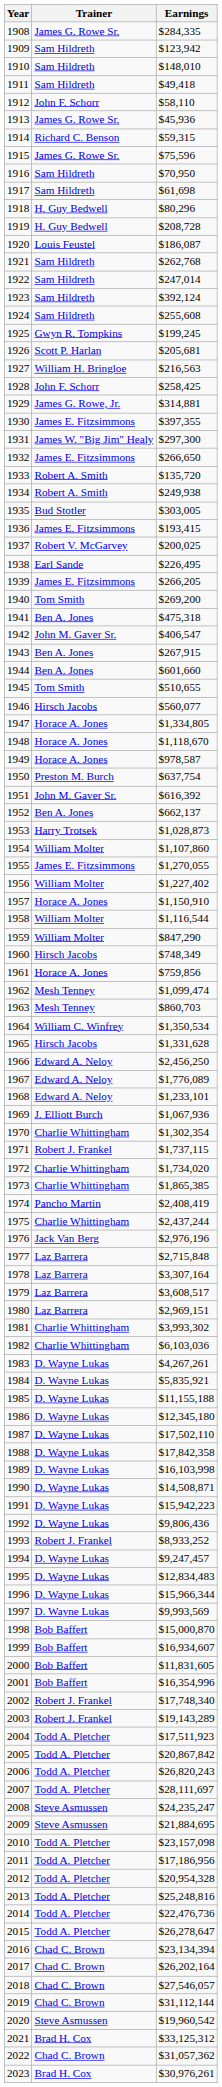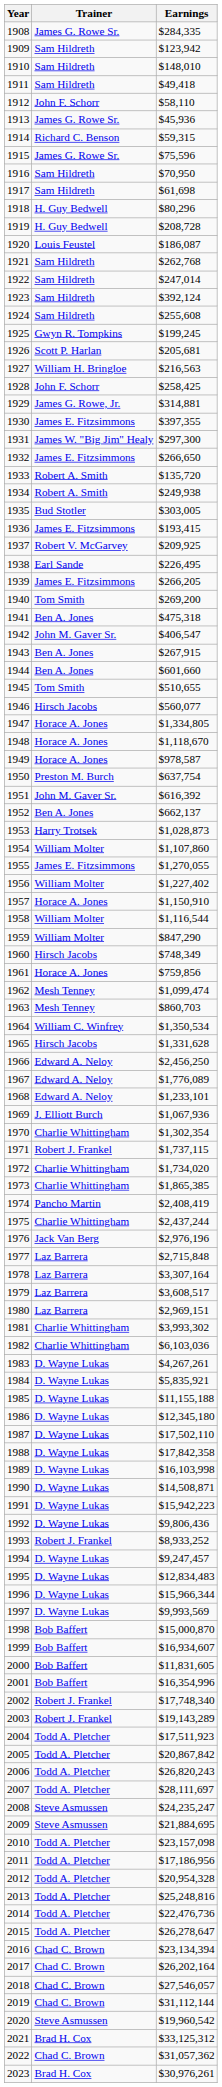 <table class="wikitable">
 <tr>
 <th>Year</th>
 <th>Trainer</th>
 <th>Earnings</th>
 </tr>
 <tr>
 <td>1908</td>
 <td><a href='#'>James G. Rowe Sr.</a></td>
 <td>$284,335</td>
 </tr>
 <tr>
 <td>1909</td>
 <td><a href='#'>Sam Hildreth</a></td>
 <td>$123,942</td>
 </tr>
 <tr>
 <td>1910</td>
 <td><a href='#'>Sam Hildreth</a></td>
 <td>$148,010</td>
 </tr>
 <tr>
 <td>1911</td>
 <td><a href='#'>Sam Hildreth</a></td>
 <td>$49,418</td>
 </tr>
 <tr>
 <td>1912</td>
 <td><a href='#'>John F. Schorr</a></td>
 <td>$58,110</td>
 </tr>
 <tr>
 <td>1913</td>
 <td><a href='#'>James G. Rowe Sr.</a></td>
 <td>$45,936</td>
 </tr>
 <tr>
 <td>1914</td>
 <td><a href='#'>Richard C. Benson</a></td>
 <td>$59,315</td>
 </tr>
 <tr>
 <td>1915</td>
 <td><a href='#'>James G. Rowe Sr.</a></td>
 <td>$75,596</td>
 </tr>
 <tr>
 <td>1916</td>
 <td><a href='#'>Sam Hildreth</a></td>
 <td>$70,950</td>
 </tr>
 <tr>
 <td>1917</td>
 <td><a href='#'>Sam Hildreth</a></td>
 <td>$61,698</td>
 </tr>
 <tr>
 <td>1918</td>
 <td><a href='#'>H. Guy Bedwell</a></td>
 <td>$80,296</td>
 </tr>
 <tr>
 <td>1919</td>
 <td><a href='#'>H. Guy Bedwell</a></td>
 <td>$208,728</td>
 </tr>
 <tr>
 <td>1920</td>
 <td><a href='#'>Louis Feustel</a></td>
 <td>$186,087</td>
 </tr>
 <tr>
 <td>1921</td>
 <td><a href='#'>Sam Hildreth</a></td>
 <td>$262,768</td>
 </tr>
 <tr>
 <td>1922</td>
 <td><a href='#'>Sam Hildreth</a></td>
 <td>$247,014</td>
 </tr>
 <tr>
 <td>1923</td>
 <td><a href='#'>Sam Hildreth</a></td>
 <td>$392,124</td>
 </tr>
 <tr>
 <td>1924</td>
 <td><a href='#'>Sam Hildreth</a></td>
 <td>$255,608</td>
 </tr>
 <tr>
 <td>1925</td>
 <td><a href='#'>Gwyn R. Tompkins</a></td>
 <td>$199,245</td>
 </tr>
 <tr>
 <td>1926</td>
 <td><a href='#'>Scott P. Harlan</a></td>
 <td>$205,681</td>
 </tr>
 <tr>
 <td>1927</td>
 <td><a href='#'>William H. Bringloe</a></td>
 <td>$216,563</td>
 </tr>
 <tr>
 <td>1928</td>
 <td><a href='#'>John F. Schorr</a></td>
 <td>$258,425</td>
 </tr>
 <tr>
 <td>1929</td>
 <td><a href='#'>James G. Rowe, Jr.</a></td>
 <td>$314,881</td>
 </tr>
 <tr>
 <td>1930</td>
 <td><a href='#'>James E. Fitzsimmons</a></td>
 <td>$397,355</td>
 </tr>
 <tr>
 <td>1931</td>
 <td><a href='#'>James W. "Big Jim" Healy</a></td>
 <td>$297,300</td>
 </tr>
 <tr>
 <td>1932</td>
 <td><a href='#'>James E. Fitzsimmons</a></td>
 <td>$266,650</td>
 </tr>
 <tr>
 <td>1933</td>
 <td><a href='#'>Robert A. Smith</a></td>
 <td>$135,720</td>
 </tr>
 <tr>
 <td>1934</td>
 <td><a href='#'>Robert A. Smith</a></td>
 <td>$249,938</td>
 </tr>
 <tr>
 <td>1935</td>
 <td><a href='#'>Bud Stotler</a></td>
 <td>$303,005</td>
 </tr>
 <tr>
 <td>1936</td>
 <td><a href='#'>James E. Fitzsimmons</a></td>
 <td>$193,415</td>
 </tr>
 <tr>
 <td>1937</td>
 <td><a href='#'>Robert V. McGarvey</a></td>
-<td>$200,025</td>
+<td>$209,925</td>
 </tr>
 <tr>
 <td>1938</td>
 <td><a href='#'>Earl Sande</a></td>
 <td>$226,495</td>
 </tr>
 <tr>
 <td>1939</td>
 <td><a href='#'>James E. Fitzsimmons</a></td>
 <td>$266,205</td>
 </tr>
 <tr>
 <td>1940</td>
 <td><a href='#'>Tom Smith</a></td>
 <td>$269,200</td>
 </tr>
 <tr>
 <td>1941</td>
 <td><a href='#'>Ben A. Jones</a></td>
 <td>$475,318</td>
 </tr>
 <tr>
 <td>1942</td>
 <td><a href='#'>John M. Gaver Sr.</a></td>
 <td>$406,547</td>
 </tr>
 <tr>
 <td>1943</td>
 <td><a href='#'>Ben A. Jones</a></td>
 <td>$267,915</td>
 </tr>
 <tr>
 <td>1944</td>
 <td><a href='#'>Ben A. Jones</a></td>
 <td>$601,660</td>
 </tr>
 <tr>
 <td>1945</td>
 <td><a href='#'>Tom Smith</a></td>
 <td>$510,655</td>
 </tr>
 <tr>
 <td>1946</td>
 <td><a href='#'>Hirsch Jacobs</a></td>
 <td>$560,077</td>
 </tr>
 <tr>
 <td>1947</td>
 <td><a href='#'>Horace A. Jones</a></td>
 <td>$1,334,805</td>
 </tr>
 <tr>
 <td>1948</td>
 <td><a href='#'>Horace A. Jones</a></td>
 <td>$1,118,670</td>
 </tr>
 <tr>
 <td>1949</td>
 <td><a href='#'>Horace A. Jones</a></td>
 <td>$978,587</td>
 </tr>
 <tr>
 <td>1950</td>
 <td><a href='#'>Preston M. Burch</a></td>
 <td>$637,754</td>
 </tr>
 <tr>
 <td>1951</td>
 <td><a href='#'>John M. Gaver Sr.</a></td>
 <td>$616,392</td>
 </tr>
 <tr>
 <td>1952</td>
 <td><a href='#'>Ben A. Jones</a></td>
 <td>$662,137</td>
 </tr>
 <tr>
 <td>1953</td>
 <td><a href='#'>Harry Trotsek</a></td>
 <td>$1,028,873</td>
 </tr>
 <tr>
 <td>1954</td>
 <td><a href='#'>William Molter</a></td>
 <td>$1,107,860</td>
 </tr>
 <tr>
 <td>1955</td>
 <td><a href='#'>James E. Fitzsimmons</a></td>
 <td>$1,270,055</td>
 </tr>
 <tr>
 <td>1956</td>
 <td><a href='#'>William Molter</a></td>
 <td>$1,227,402</td>
 </tr>
 <tr>
 <td>1957</td>
 <td><a href='#'>Horace A. Jones</a></td>
 <td>$1,150,910</td>
 </tr>
 <tr>
 <td>1958</td>
 <td><a href='#'>William Molter</a></td>
 <td>$1,116,544</td>
 </tr>
 <tr>
 <td>1959</td>
 <td><a href='#'>William Molter</a></td>
 <td>$847,290</td>
 </tr>
 <tr>
 <td>1960</td>
 <td><a href='#'>Hirsch Jacobs</a></td>
 <td>$748,349</td>
 </tr>
 <tr>
 <td>1961</td>
 <td><a href='#'>Horace A. Jones</a></td>
 <td>$759,856</td>
 </tr>
 <tr>
 <td>1962</td>
 <td><a href='#'>Mesh Tenney</a></td>
 <td>$1,099,474</td>
 </tr>
 <tr>
 <td>1963</td>
 <td><a href='#'>Mesh Tenney</a></td>
 <td>$860,703</td>
 </tr>
 <tr>
 <td>1964</td>
 <td><a href='#'>William C. Winfrey</a></td>
 <td>$1,350,534</td>
 </tr>
 <tr>
 <td>1965</td>
 <td><a href='#'>Hirsch Jacobs</a></td>
 <td>$1,331,628</td>
 </tr>
 <tr>
 <td>1966</td>
 <td><a href='#'>Edward A. Neloy</a></td>
 <td>$2,456,250</td>
 </tr>
 <tr>
 <td>1967</td>
 <td><a href='#'>Edward A. Neloy</a></td>
 <td>$1,776,089</td>
 </tr>
 <tr>
 <td>1968</td>
 <td><a href='#'>Edward A. Neloy</a></td>
 <td>$1,233,101</td>
 </tr>
 <tr>
 <td>1969</td>
 <td><a href='#'>J. Elliott Burch</a></td>
 <td>$1,067,936</td>
 </tr>
 <tr>
 <td>1970</td>
 <td><a href='#'>Charlie Whittingham</a></td>
 <td>$1,302,354</td>
 </tr>
 <tr>
 <td>1971</td>
 <td><a href='#'>Robert J. Frankel</a></td>
 <td>$1,737,115</td>
 </tr>
 <tr>
 <td>1972</td>
 <td><a href='#'>Charlie Whittingham</a></td>
 <td>$1,734,020</td>
 </tr>
 <tr>
 <td>1973</td>
 <td><a href='#'>Charlie Whittingham</a></td>
 <td>$1,865,385</td>
 </tr>
 <tr>
 <td>1974</td>
 <td><a href='#'>Pancho Martin</a></td>
 <td>$2,408,419</td>
 </tr>
 <tr>
 <td>1975</td>
 <td><a href='#'>Charlie Whittingham</a></td>
 <td>$2,437,244</td>
 </tr>
 <tr>
 <td>1976</td>
 <td><a href='#'>Jack Van Berg</a></td>
 <td>$2,976,196</td>
 </tr>
 <tr>
 <td>1977</td>
 <td><a href='#'>Laz Barrera</a></td>
 <td>$2,715,848</td>
 </tr>
 <tr>
 <td>1978</td>
 <td><a href='#'>Laz Barrera</a></td>
 <td>$3,307,164</td>
 </tr>
 <tr>
 <td>1979</td>
 <td><a href='#'>Laz Barrera</a></td>
 <td>$3,608,517</td>
 </tr>
 <tr>
 <td>1980</td>
 <td><a href='#'>Laz Barrera</a></td>
 <td>$2,969,151</td>
 </tr>
 <tr>
 <td>1981</td>
 <td><a href='#'>Charlie Whittingham</a></td>
 <td>$3,993,302</td>
 </tr>
 <tr>
 <td>1982</td>
 <td><a href='#'>Charlie Whittingham</a></td>
 <td>$6,103,036</td>
 </tr>
 <tr>
 <td>1983</td>
 <td><a href='#'>D. Wayne Lukas</a></td>
 <td>$4,267,261</td>
 </tr>
 <tr>
 <td>1984</td>
 <td><a href='#'>D. Wayne Lukas</a></td>
 <td>$5,835,921</td>
 </tr>
 <tr>
 <td>1985</td>
 <td><a href='#'>D. Wayne Lukas</a></td>
 <td>$11,155,188</td>
 </tr>
 <tr>
 <td>1986</td>
 <td><a href='#'>D. Wayne Lukas</a></td>
 <td>$12,345,180</td>
 </tr>
 <tr>
 <td>1987</td>
 <td><a href='#'>D. Wayne Lukas</a></td>
 <td>$17,502,110</td>
 </tr>
 <tr>
 <td>1988</td>
 <td><a href='#'>D. Wayne Lukas</a></td>
 <td>$17,842,358</td>
 </tr>
 <tr>
 <td>1989</td>
 <td><a href='#'>D. Wayne Lukas</a></td>
 <td>$16,103,998</td>
 </tr>
 <tr>
 <td>1990</td>
 <td><a href='#'>D. Wayne Lukas</a></td>
 <td>$14,508,871</td>
 </tr>
 <tr>
 <td>1991</td>
 <td><a href='#'>D. Wayne Lukas</a></td>
 <td>$15,942,223</td>
 </tr>
 <tr>
 <td>1992</td>
 <td><a href='#'>D. Wayne Lukas</a></td>
 <td>$9,806,436</td>
 </tr>
 <tr>
 <td>1993</td>
 <td><a href='#'>Robert J. Frankel</a></td>
 <td>$8,933,252</td>
 </tr>
 <tr>
 <td>1994</td>
 <td><a href='#'>D. Wayne Lukas</a></td>
 <td>$9,247,457</td>
 </tr>
 <tr>
 <td>1995</td>
 <td><a href='#'>D. Wayne Lukas</a></td>
 <td>$12,834,483</td>
 </tr>
 <tr>
 <td>1996</td>
 <td><a href='#'>D. Wayne Lukas</a></td>
 <td>$15,966,344</td>
 </tr>
 <tr>
 <td>1997</td>
 <td><a href='#'>D. Wayne Lukas</a></td>
 <td>$9,993,569</td>
 </tr>
 <tr>
 <td>1998</td>
 <td><a href='#'>Bob Baffert</a></td>
 <td>$15,000,870</td>
 </tr>
 <tr>
 <td>1999</td>
 <td><a href='#'>Bob Baffert</a></td>
 <td>$16,934,607</td>
 </tr>
 <tr>
 <td>2000</td>
 <td><a href='#'>Bob Baffert</a></td>
 <td>$11,831,605</td>
 </tr>
 <tr>
 <td>2001</td>
 <td><a href='#'>Bob Baffert</a></td>
 <td>$16,354,996</td>
 </tr>
 <tr>
 <td>2002</td>
 <td><a href='#'>Robert J. Frankel</a></td>
 <td>$17,748,340</td>
 </tr>
 <tr>
 <td>2003</td>
 <td><a href='#'>Robert J. Frankel</a></td>
 <td>$19,143,289</td>
 </tr>
 <tr>
 <td>2004</td>
 <td><a href='#'>Todd A. Pletcher</a></td>
 <td>$17,511,923</td>
 </tr>
 <tr>
 <td>2005</td>
 <td><a href='#'>Todd A. Pletcher</a></td>
 <td>$20,867,842</td>
 </tr>
 <tr>
 <td>2006</td>
 <td><a href='#'>Todd A. Pletcher</a></td>
 <td>$26,820,243</td>
 </tr>
 <tr>
 <td>2007</td>
 <td><a href='#'>Todd A. Pletcher</a></td>
 <td>$28,111,697</td>
 </tr>
 <tr>
 <td>2008</td>
 <td><a href='#'>Steve Asmussen</a></td>
 <td>$24,235,247</td>
 </tr>
 <tr>
 <td>2009</td>
 <td><a href='#'>Steve Asmussen</a></td>
 <td>$21,884,695</td>
 </tr>
 <tr>
 <td>2010</td>
 <td><a href='#'>Todd A. Pletcher</a></td>
 <td>$23,157,098</td>
 </tr>
 <tr>
 <td>2011</td>
 <td><a href='#'>Todd A. Pletcher</a></td>
 <td>$17,186,956</td>
 </tr>
 <tr>
 <td>2012</td>
 <td><a href='#'>Todd A. Pletcher</a></td>
 <td>$20,954,328</td>
 </tr>
 <tr>
 <td>2013</td>
 <td><a href='#'>Todd A. Pletcher</a></td>
 <td>$25,248,816</td>
 </tr>
 <tr>
 <td>2014</td>
 <td><a href='#'>Todd A. Pletcher</a></td>
 <td>$22,476,736</td>
 </tr>
 <tr>
 <td>2015</td>
 <td><a href='#'>Todd A. Pletcher</a></td>
 <td>$26,278,647</td>
 </tr>
 <tr>
 <td>2016</td>
 <td><a href='#'>Chad C. Brown</a></td>
 <td>$23,134,394</td>
 </tr>
 <tr>
 <td>2017</td>
 <td><a href='#'>Chad C. Brown</a></td>
 <td>$26,202,164</td>
 </tr>
 <tr>
 <td>2018</td>
 <td><a href='#'>Chad C. Brown</a></td>
 <td>$27,546,057</td>
 </tr>
 <tr>
 <td>2019</td>
 <td><a href='#'>Chad C. Brown</a></td>
 <td>$31,112,144</td>
 </tr>
 <tr>
 <td>2020</td>
 <td><a href='#'>Steve Asmussen</a></td>
 <td>$19,960,542</td>
 </tr>
 <tr>
 <td>2021</td>
 <td><a href='#'>Brad H. Cox</a></td>
 <td>$33,125,312</td>
 </tr>
 <tr>
 <td>2022</td>
 <td><a href='#'>Chad C. Brown</a></td>
 <td>$31,057,362</td>
 </tr>
 <tr>
 <td>2023</td>
 <td><a href='#'>Brad H. Cox</a></td>
 <td>$30,976,261</td>
 </tr>
 </table>
